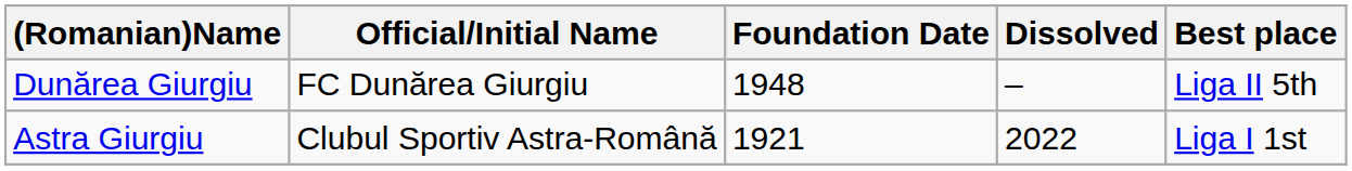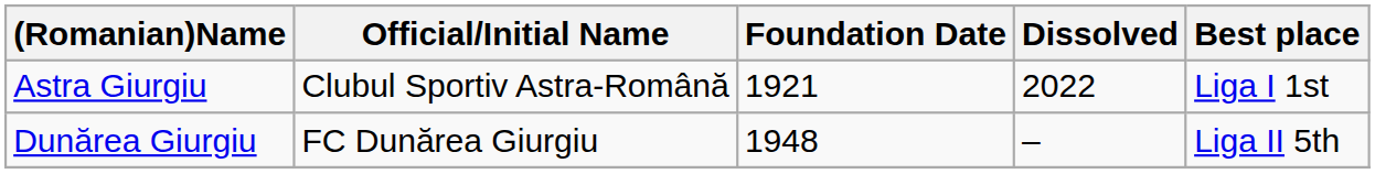 <table class="wikitable sortable mw-collapsible" style=" font-size: 87%;">
 <tr>
 <th>(Romanian)Name</th>
 <th>Official/Initial Name</th>
 <th>Foundation Date</th>
 <th>Dissolved</th>
 <th>Best place</th>
 </tr>
 <tr>
+<td><a href='#'>Astra Giurgiu</a></td>
+<td>Clubul Sportiv Astra-Română</td>
+<td>1921</td>
+<td>2022</td>
+<td><a href='#'>Liga I</a> 1st</td>
+</tr>
+<tr>
 <td><a href='#'>Dunărea Giurgiu</a></td>
 <td>FC Dunărea Giurgiu</td>
 <td>1948</td>
 <td>–</td>
 <td><a href='#'>Liga II</a> 5th</td>
 </tr>
 <tr>
-<td><a href='#'>Astra Giurgiu</a></td>
-<td>Clubul Sportiv Astra-Română</td>
-<td>1921</td>
-<td>2022</td>
-<td><a href='#'>Liga I</a> 1st</td>
-</tr>
-<tr>
 </tr>
 </table>
